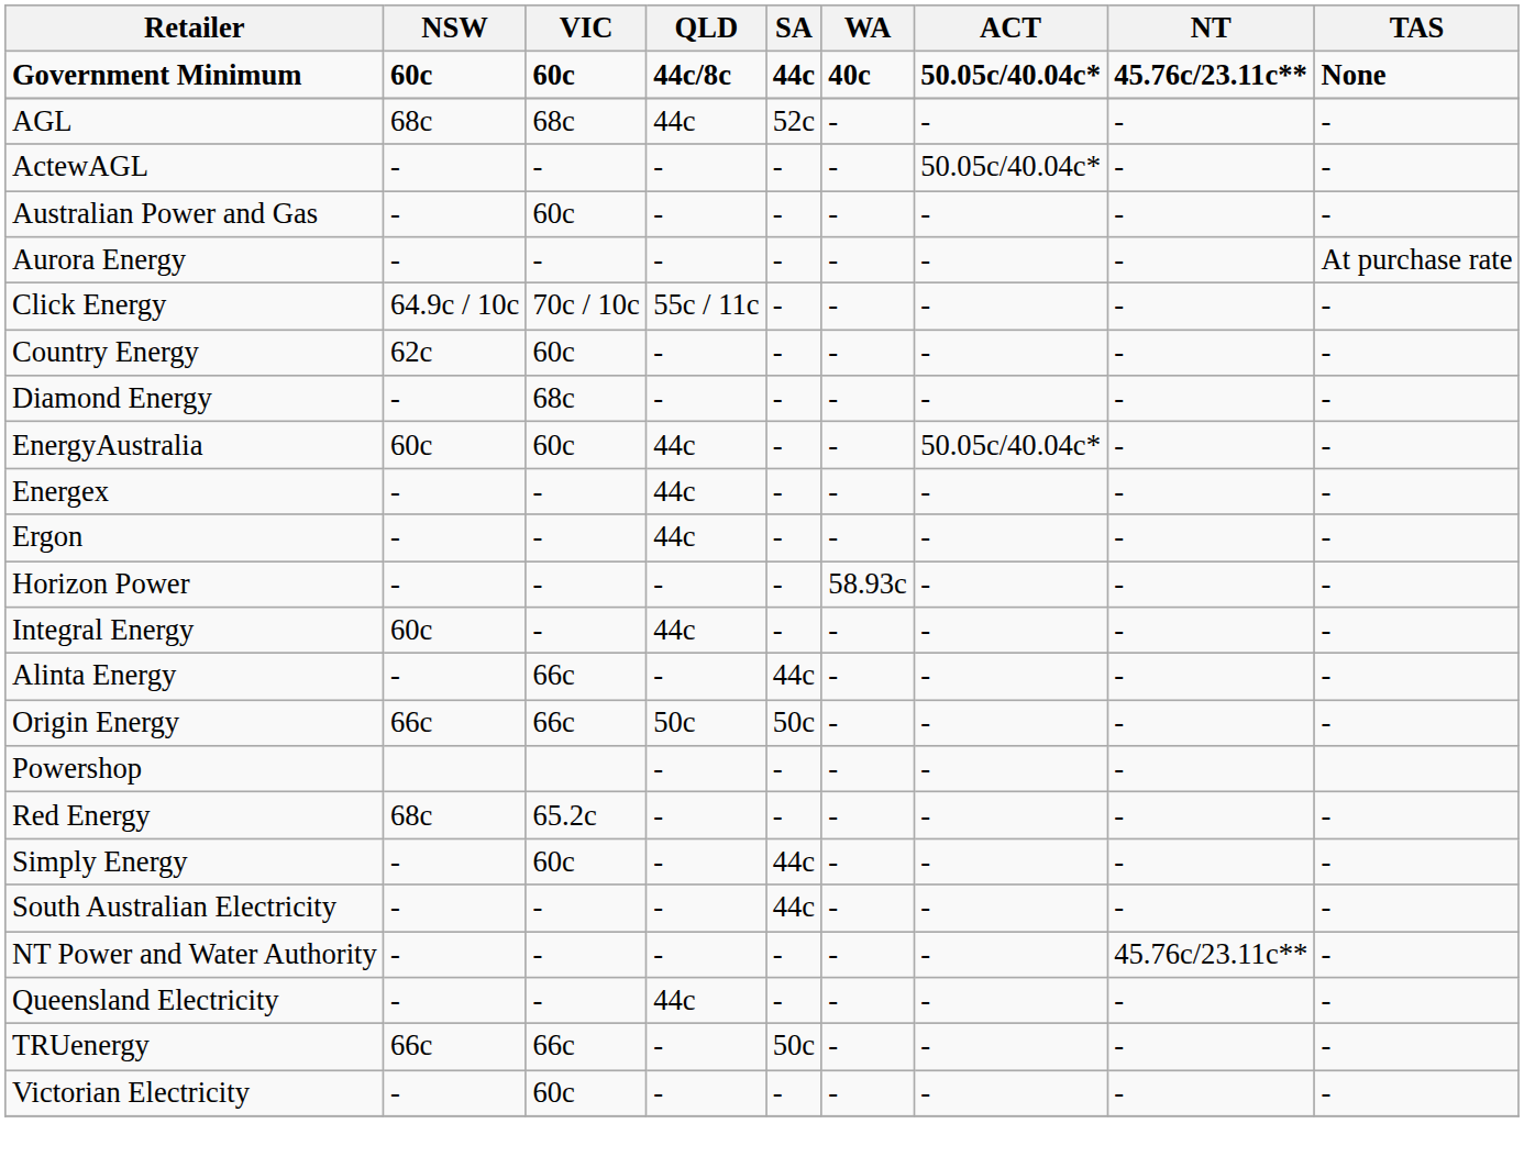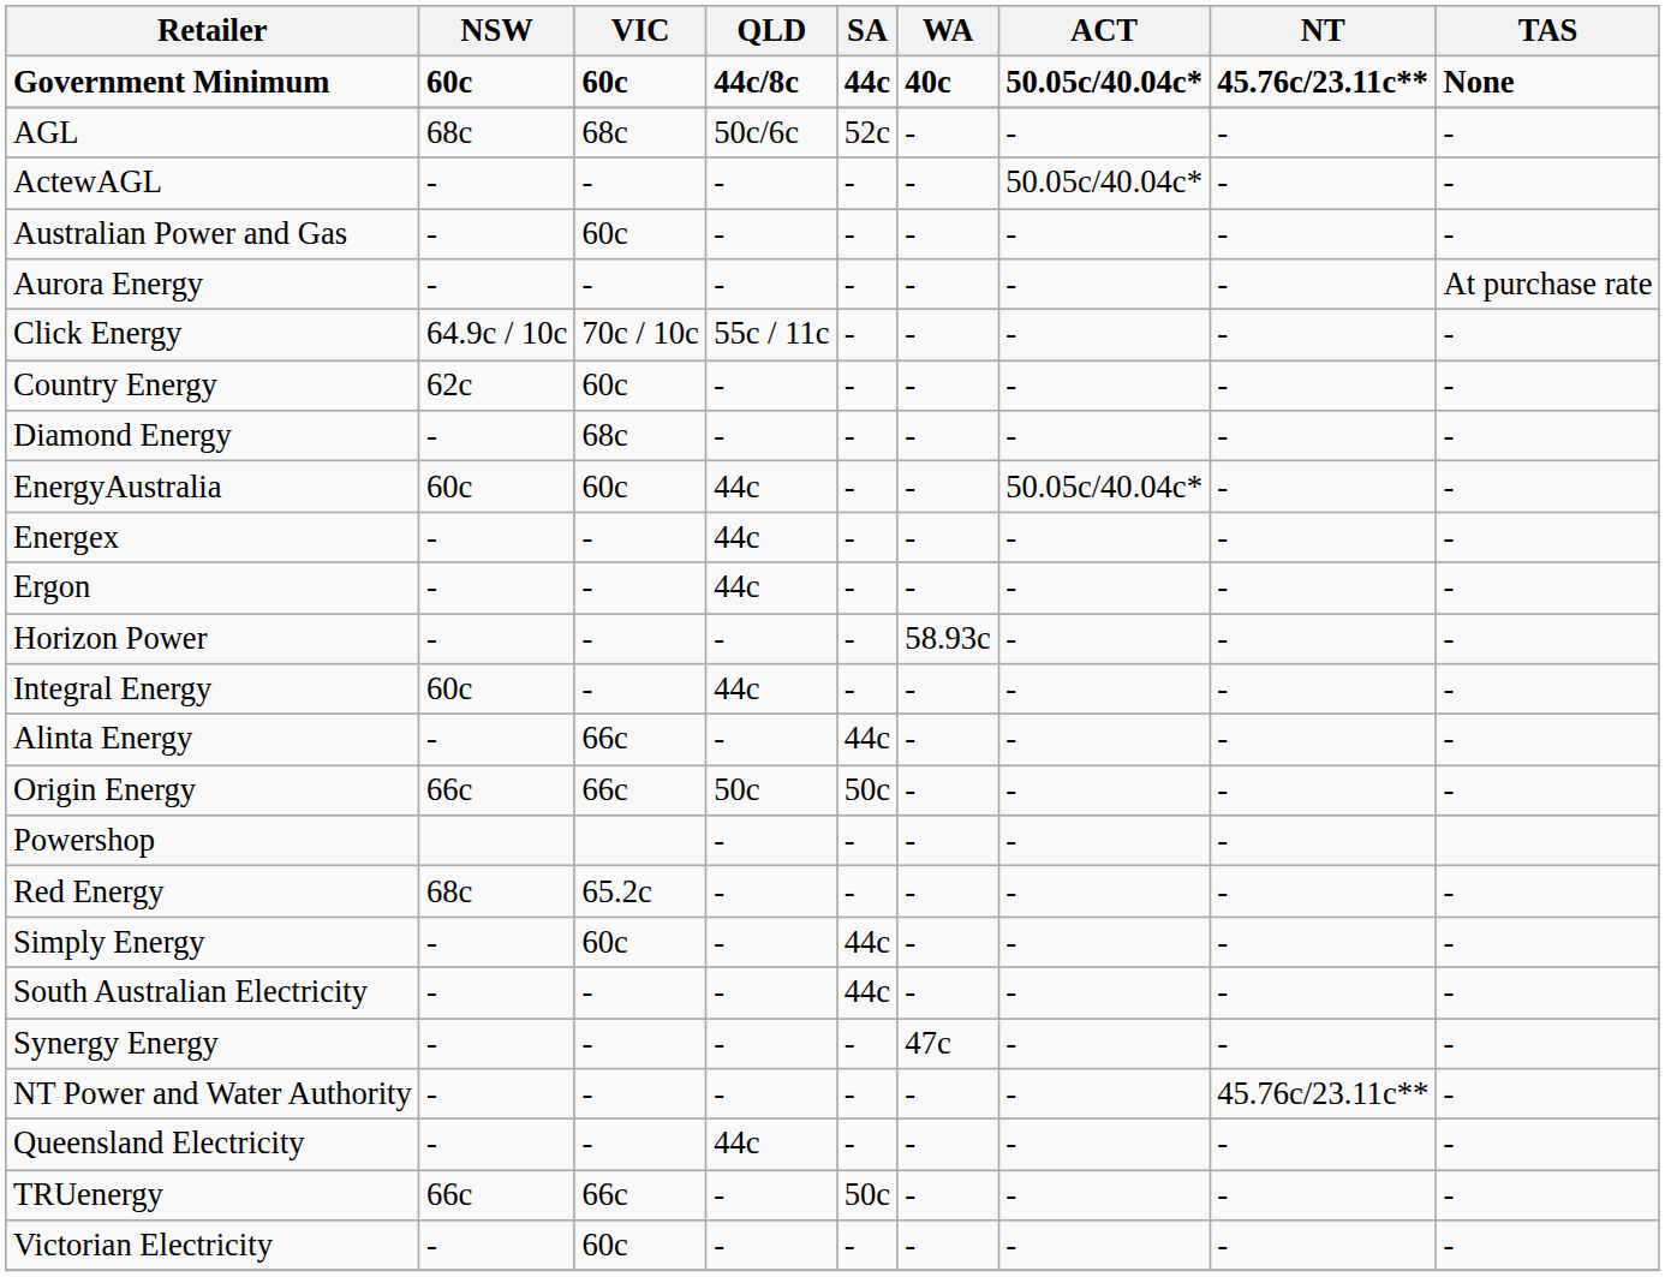 <table class="wikitable">
 <tr>
 <th>Retailer</th>
 <th>NSW</th>
 <th>VIC</th>
 <th>QLD</th>
 <th>SA</th>
 <th>WA</th>
 <th>ACT</th>
 <th>NT</th>
 <th>TAS</th>
 </tr>
 <tr>
 <td><strong>Government Minimum</strong></td>
 <td><strong>60c</strong></td>
 <td><strong>60c</strong></td>
 <td><strong>44c/8c</strong></td>
 <td><strong>44c</strong></td>
 <td><strong>40c</strong></td>
 <td><strong>50.05c/40.04c*</strong></td>
 <td><strong>45.76c/23.11c**</strong></td>
 <td><strong>None</strong></td>
 </tr>
 <tr>
 </tr>
 <tr>
 <td>AGL</td>
 <td>68c</td>
 <td>68c</td>
-<td>44c</td>
+<td>50c/6c</td>
 <td>52c</td>
 <td>-</td>
 <td>-</td>
 <td>-</td>
 <td>-</td>
 </tr>
 <tr>
 <td>ActewAGL</td>
 <td>-</td>
 <td>-</td>
 <td>-</td>
 <td>-</td>
 <td>-</td>
 <td>50.05c/40.04c*</td>
 <td>-</td>
 <td>-</td>
 </tr>
 <tr>
 <td>Australian Power and Gas</td>
 <td>-</td>
 <td>60c</td>
 <td>-</td>
 <td>-</td>
 <td>-</td>
 <td>-</td>
 <td>-</td>
 <td>-</td>
 </tr>
 <tr>
 <td>Aurora Energy</td>
 <td>-</td>
 <td>-</td>
 <td>-</td>
 <td>-</td>
 <td>-</td>
 <td>-</td>
 <td>-</td>
 <td>At purchase rate</td>
 </tr>
 <tr>
 <td>Click Energy</td>
 <td>64.9c / 10c</td>
 <td>70c / 10c</td>
 <td>55c / 11c</td>
 <td>-</td>
 <td>-</td>
 <td>-</td>
 <td>-</td>
 <td>-</td>
 </tr>
 <tr>
 <td>Country Energy</td>
 <td>62c</td>
 <td>60c</td>
 <td>-</td>
 <td>-</td>
 <td>-</td>
 <td>-</td>
 <td>-</td>
 <td>-</td>
 </tr>
 <tr>
 <td>Diamond Energy</td>
 <td>-</td>
 <td>68c</td>
 <td>-</td>
 <td>-</td>
 <td>-</td>
 <td>-</td>
 <td>-</td>
 <td>-</td>
 </tr>
 <tr>
 <td>EnergyAustralia</td>
 <td>60c</td>
 <td>60c</td>
 <td>44c</td>
 <td>-</td>
 <td>-</td>
 <td>50.05c/40.04c*</td>
 <td>-</td>
 <td>-</td>
 </tr>
 <tr>
 <td>Energex</td>
 <td>-</td>
 <td>-</td>
 <td>44c</td>
 <td>-</td>
 <td>-</td>
 <td>-</td>
 <td>-</td>
 <td>-</td>
 </tr>
 <tr>
 <td>Ergon</td>
 <td>-</td>
 <td>-</td>
 <td>44c</td>
 <td>-</td>
 <td>-</td>
 <td>-</td>
 <td>-</td>
 <td>-</td>
 </tr>
 <tr>
 <td>Horizon Power</td>
 <td>-</td>
 <td>-</td>
 <td>-</td>
 <td>-</td>
 <td>58.93c</td>
 <td>-</td>
 <td>-</td>
 <td>-</td>
 </tr>
 <tr>
 <td>Integral Energy</td>
 <td>60c</td>
 <td>-</td>
 <td>44c</td>
 <td>-</td>
 <td>-</td>
 <td>-</td>
 <td>-</td>
 <td>-</td>
 </tr>
 <tr>
 <td>Alinta Energy</td>
 <td>-</td>
 <td>66c</td>
 <td>-</td>
 <td>44c</td>
 <td>-</td>
 <td>-</td>
 <td>-</td>
 <td>-</td>
 </tr>
 <tr>
 <td>Origin Energy</td>
 <td>66c</td>
 <td>66c</td>
 <td>50c</td>
 <td>50c</td>
 <td>-</td>
 <td>-</td>
 <td>-</td>
 <td>-</td>
 </tr>
 <tr>
 <td>Powershop</td>
 <td></td>
 <td></td>
 <td>-</td>
 <td>-</td>
 <td>-</td>
 <td>-</td>
 <td>-</td>
 </tr>
 <tr>
 <td>Red Energy</td>
 <td>68c</td>
 <td>65.2c</td>
 <td>-</td>
 <td>-</td>
 <td>-</td>
 <td>-</td>
 <td>-</td>
 <td>-</td>
 </tr>
 <tr>
 <td>Simply Energy</td>
 <td>-</td>
 <td>60c</td>
 <td>-</td>
 <td>44c</td>
 <td>-</td>
 <td>-</td>
 <td>-</td>
 <td>-</td>
 </tr>
 <tr>
 <td>South Australian Electricity</td>
 <td>-</td>
 <td>-</td>
 <td>-</td>
 <td>44c</td>
 <td>-</td>
 <td>-</td>
 <td>-</td>
 <td>-</td>
 </tr>
 <tr>
+<td>Synergy Energy</td>
+<td>-</td>
+<td>-</td>
+<td>-</td>
+<td>-</td>
+<td>47c</td>
+<td>-</td>
+<td>-</td>
+<td>-</td>
+</tr>
+<tr>
 <td>NT Power and Water Authority</td>
 <td>-</td>
 <td>-</td>
 <td>-</td>
 <td>-</td>
 <td>-</td>
 <td>-</td>
 <td>45.76c/23.11c**</td>
 <td>-</td>
 </tr>
 <tr>
 <td>Queensland Electricity</td>
 <td>-</td>
 <td>-</td>
 <td>44c</td>
 <td>-</td>
 <td>-</td>
 <td>-</td>
 <td>-</td>
 <td>-</td>
 </tr>
 <tr>
 <td>TRUenergy</td>
 <td>66c</td>
 <td>66c</td>
 <td>-</td>
 <td>50c</td>
 <td>-</td>
 <td>-</td>
 <td>-</td>
 <td>-</td>
 </tr>
 <tr>
 <td>Victorian Electricity</td>
 <td>-</td>
 <td>60c</td>
 <td>-</td>
 <td>-</td>
 <td>-</td>
 <td>-</td>
 <td>-</td>
 <td>-</td>
 </tr>
 <tr>
 </tr>
 </table>
